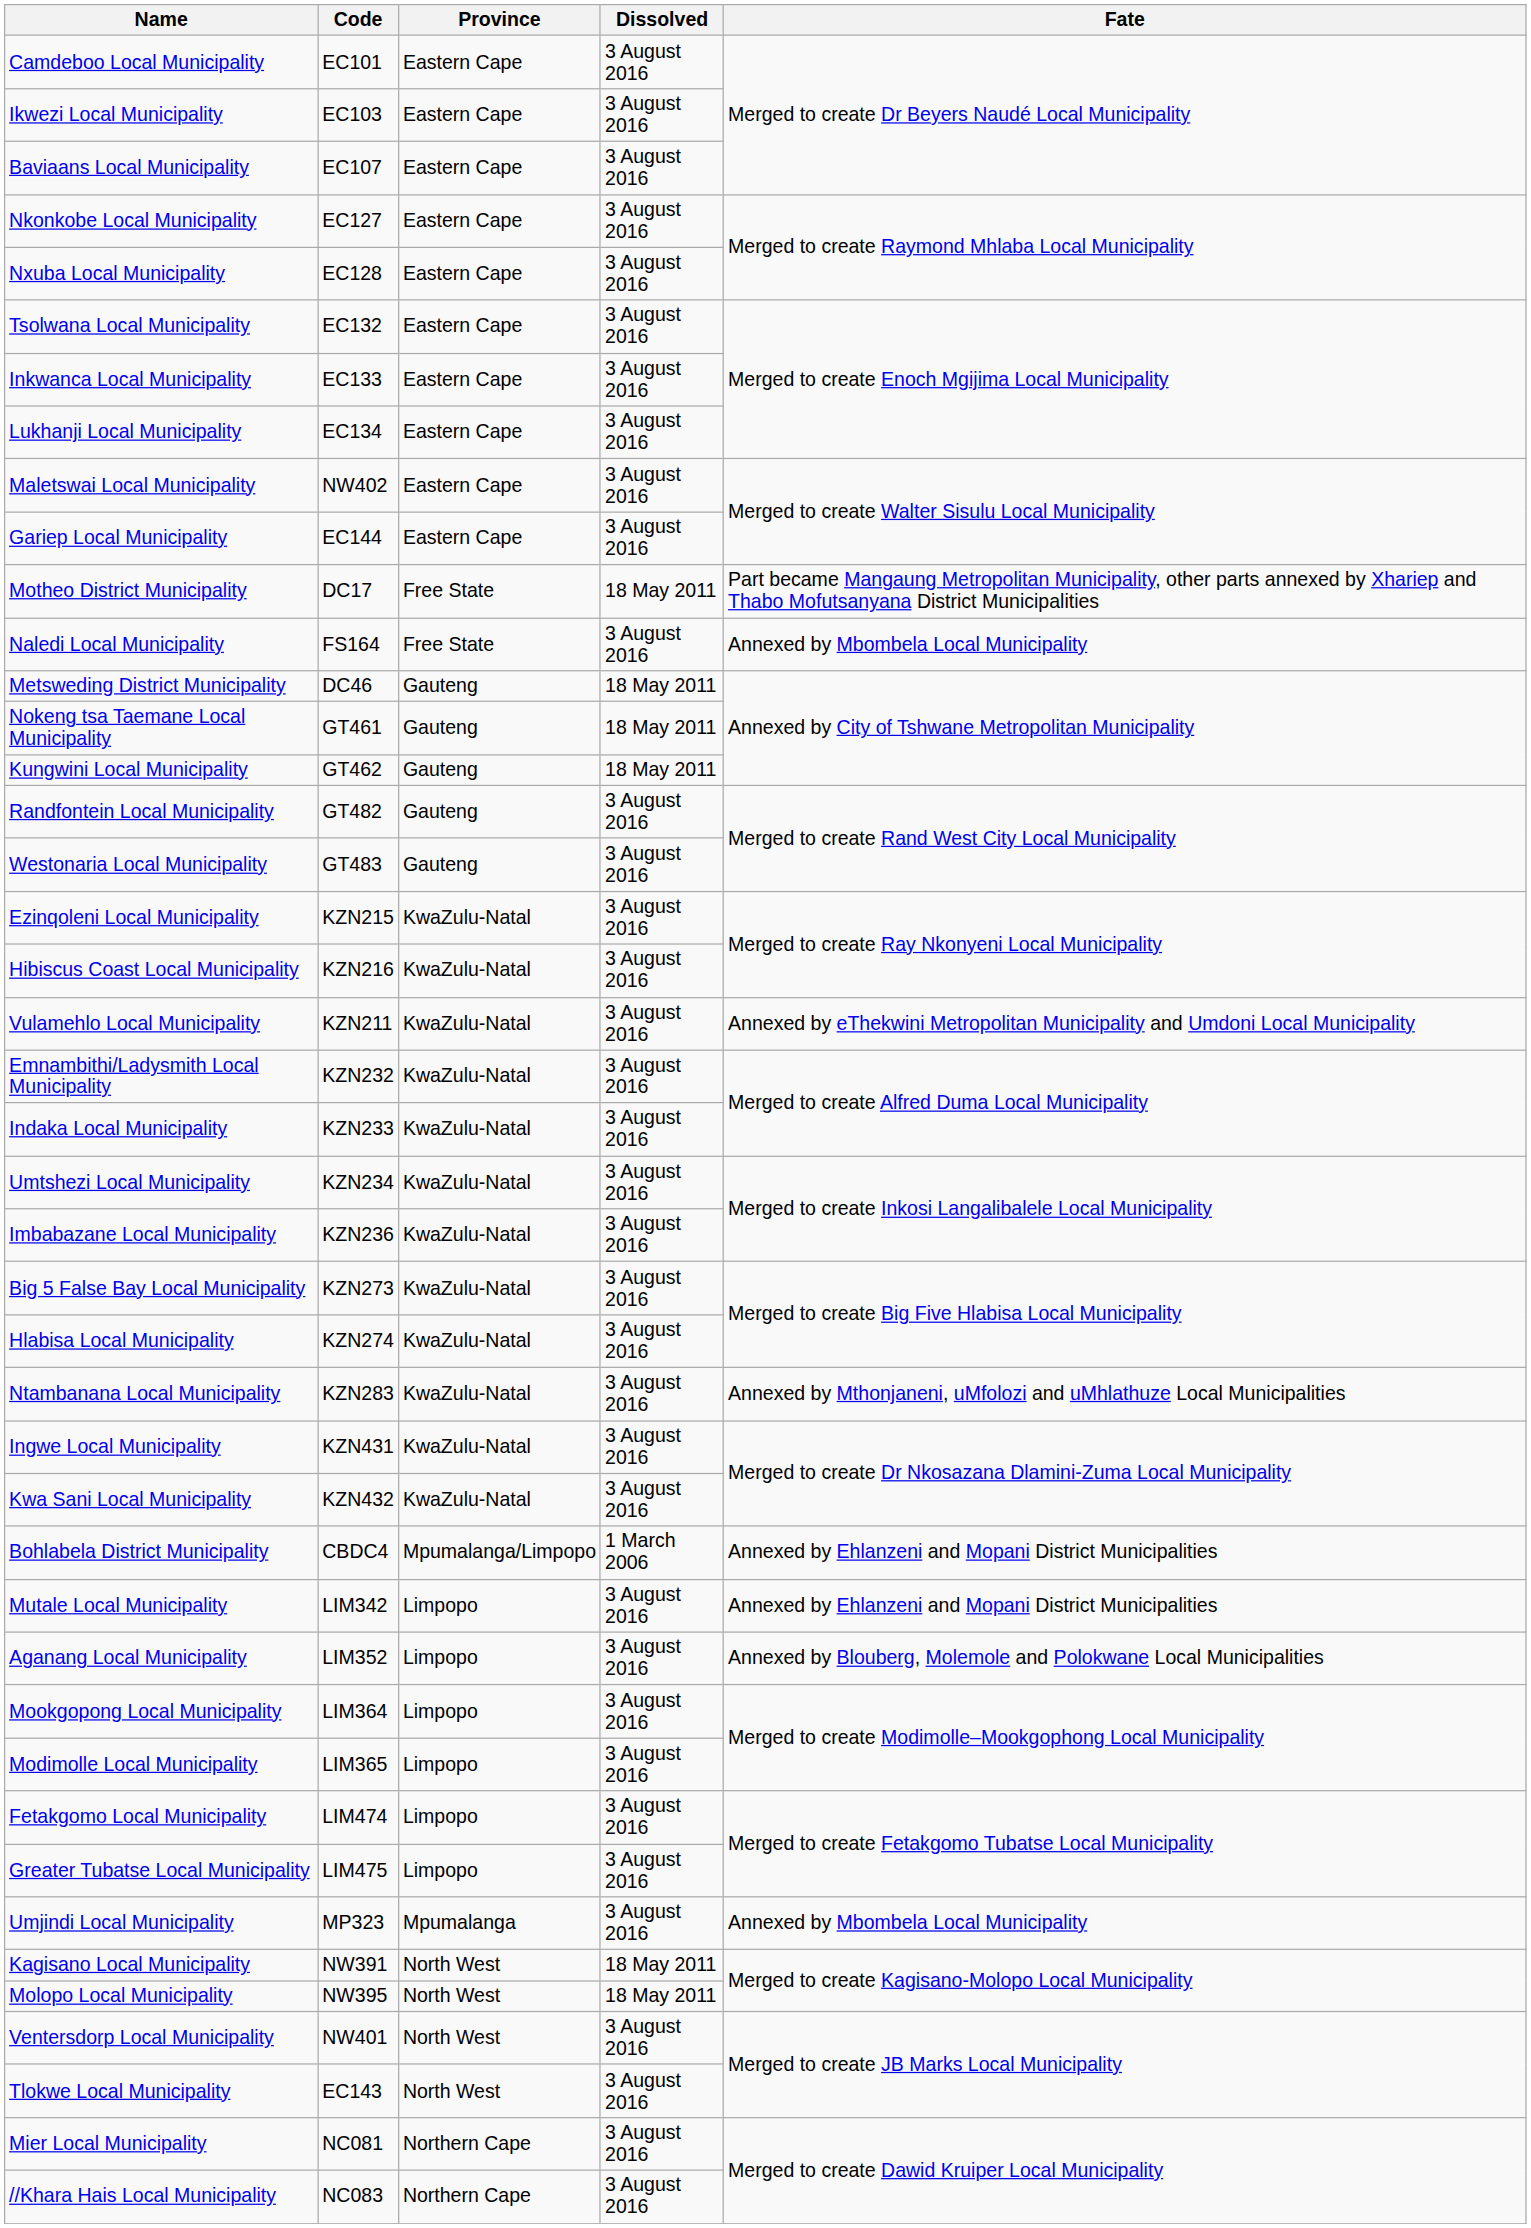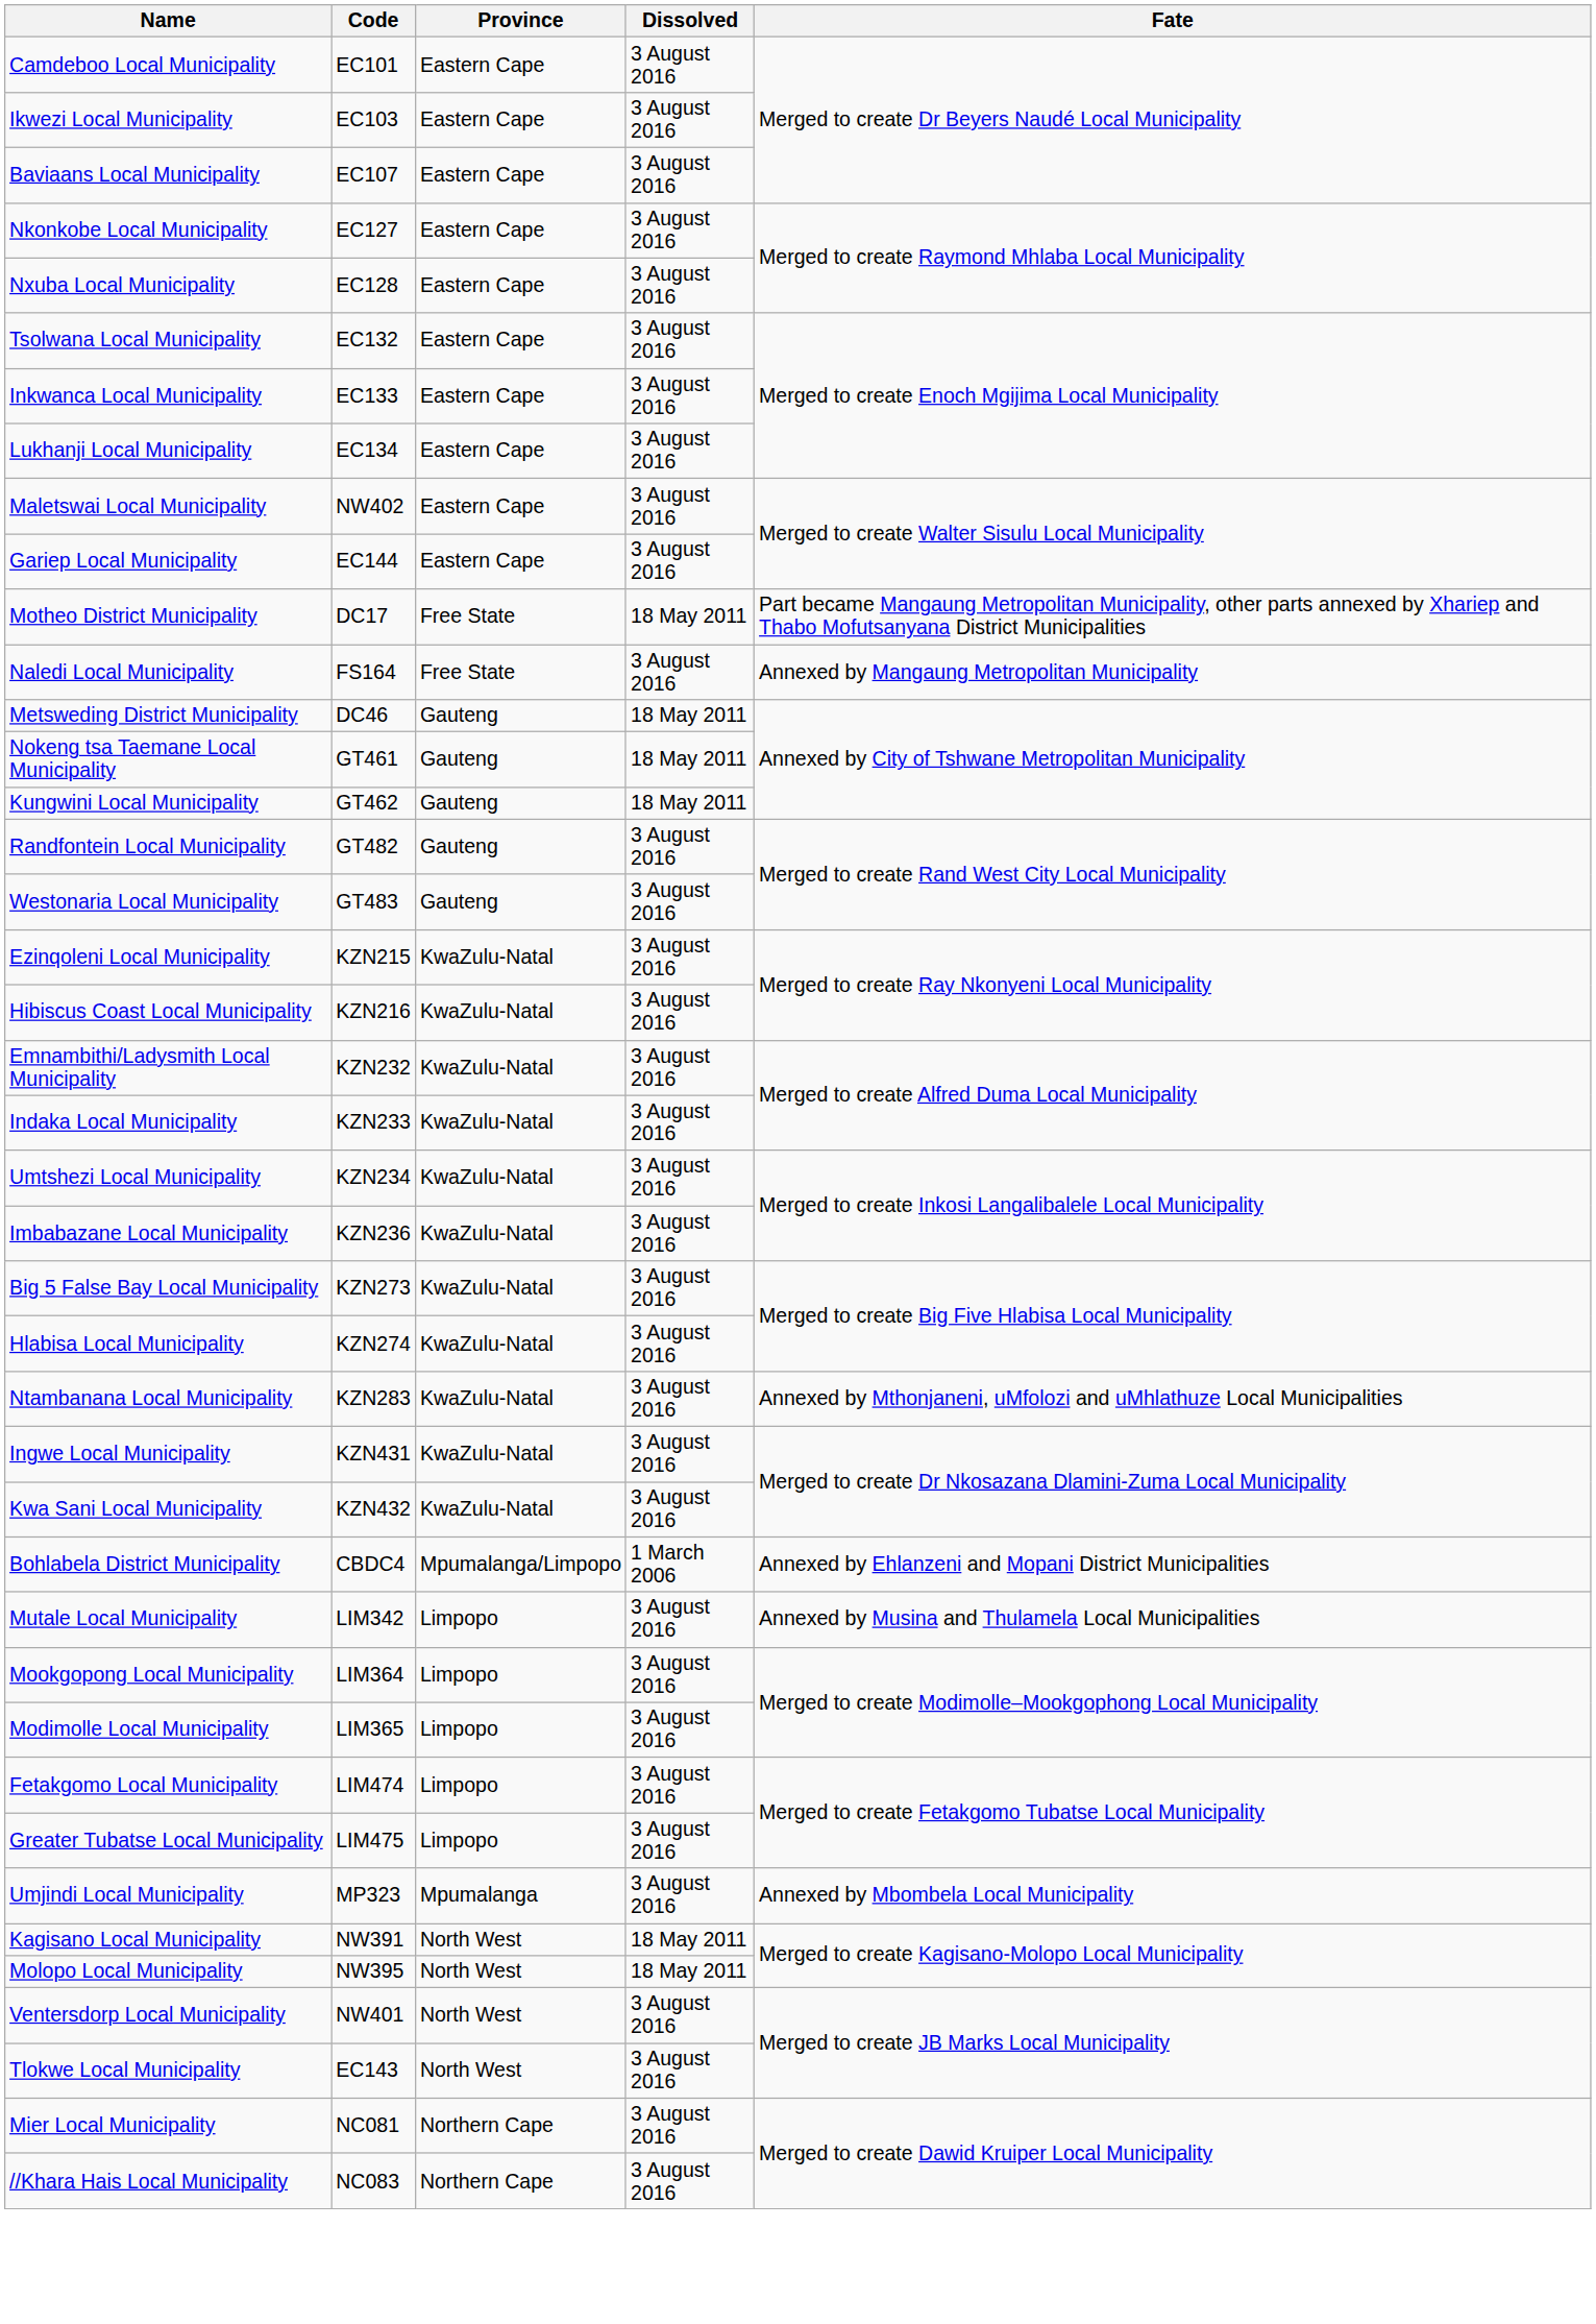 <table class="wikitable sortable static-row-numbers static-row-header-text">
 <tr>
 <th>Name</th>
 <th>Code</th>
 <th>Province</th>
 <th>Dissolved</th>
 <th>Fate</th>
 </tr>
 <tr>
 <td><a href='#'>Camdeboo Local Municipality</a></td>
 <td>EC101</td>
 <td>Eastern Cape</td>
 <td>3 August 2016</td>
 <td rowspan=3>Merged to create <a href='#'>Dr Beyers Naudé Local Municipality</a></td>
 </tr>
 <tr>
 <td><a href='#'>Ikwezi Local Municipality</a></td>
 <td>EC103</td>
 <td>Eastern Cape</td>
 <td>3 August 2016</td>
 </tr>
 <tr>
 <td><a href='#'>Baviaans Local Municipality</a></td>
 <td>EC107</td>
 <td>Eastern Cape</td>
 <td>3 August 2016</td>
 </tr>
 <tr>
 <td><a href='#'>Nkonkobe Local Municipality</a></td>
 <td>EC127</td>
 <td>Eastern Cape</td>
 <td>3 August 2016</td>
 <td rowspan=2>Merged to create <a href='#'>Raymond Mhlaba Local Municipality</a></td>
 </tr>
 <tr>
 <td><a href='#'>Nxuba Local Municipality</a></td>
 <td>EC128</td>
 <td>Eastern Cape</td>
 <td>3 August 2016</td>
 </tr>
 <tr>
 <td><a href='#'>Tsolwana Local Municipality</a></td>
 <td>EC132</td>
 <td>Eastern Cape</td>
 <td>3 August 2016</td>
 <td rowspan=3>Merged to create <a href='#'>Enoch Mgijima Local Municipality</a></td>
 </tr>
 <tr>
 <td><a href='#'>Inkwanca Local Municipality</a></td>
 <td>EC133</td>
 <td>Eastern Cape</td>
 <td>3 August 2016</td>
 </tr>
 <tr>
 <td><a href='#'>Lukhanji Local Municipality</a></td>
 <td>EC134</td>
 <td>Eastern Cape</td>
 <td>3 August 2016</td>
 </tr>
 <tr>
 <td><a href='#'>Maletswai Local Municipality</a></td>
 <td>NW402</td>
 <td>Eastern Cape</td>
 <td>3 August 2016</td>
 <td rowspan=2>Merged to create <a href='#'>Walter Sisulu Local Municipality</a></td>
 </tr>
 <tr>
 <td><a href='#'>Gariep Local Municipality</a></td>
 <td>EC144</td>
 <td>Eastern Cape</td>
 <td>3 August 2016</td>
 </tr>
 <tr>
 <td><a href='#'>Motheo District Municipality</a></td>
 <td>DC17</td>
 <td>Free State</td>
 <td>18 May 2011</td>
 <td>Part became <a href='#'>Mangaung Metropolitan Municipality</a>, other parts annexed by <a href='#'>Xhariep</a> and <a href='#'>Thabo Mofutsanyana</a> District Municipalities</td>
 </tr>
 <tr>
 <td><a href='#'>Naledi Local Municipality</a></td>
 <td>FS164</td>
 <td>Free State</td>
 <td>3 August 2016</td>
-<td>Annexed by <a href='#'>Mbombela Local Municipality</a></td>
+<td>Annexed by <a href='#'>Mangaung Metropolitan Municipality</a></td>
 </tr>
 <tr>
 <td><a href='#'>Metsweding District Municipality</a></td>
 <td>DC46</td>
 <td>Gauteng</td>
 <td>18 May 2011</td>
 <td rowspan=3>Annexed by <a href='#'>City of Tshwane Metropolitan Municipality</a></td>
 </tr>
 <tr>
 <td><a href='#'>Nokeng tsa Taemane Local Municipality</a></td>
 <td>GT461</td>
 <td>Gauteng</td>
 <td>18 May 2011</td>
 </tr>
 <tr>
 <td><a href='#'>Kungwini Local Municipality</a></td>
 <td>GT462</td>
 <td>Gauteng</td>
 <td>18 May 2011</td>
 </tr>
 <tr>
 <td><a href='#'>Randfontein Local Municipality</a></td>
 <td>GT482</td>
 <td>Gauteng</td>
 <td>3 August 2016</td>
 <td rowspan=2>Merged to create <a href='#'>Rand West City Local Municipality</a></td>
 </tr>
 <tr>
 <td><a href='#'>Westonaria Local Municipality</a></td>
 <td>GT483</td>
 <td>Gauteng</td>
 <td>3 August 2016</td>
 </tr>
 <tr>
 <td><a href='#'>Ezinqoleni Local Municipality</a></td>
 <td>KZN215</td>
 <td>KwaZulu-Natal</td>
 <td>3 August 2016</td>
 <td rowspan=2>Merged to create <a href='#'>Ray Nkonyeni Local Municipality</a></td>
 </tr>
 <tr>
 <td><a href='#'>Hibiscus Coast Local Municipality</a></td>
 <td>KZN216</td>
 <td>KwaZulu-Natal</td>
 <td>3 August 2016</td>
-</tr>
-<tr>
-<td><a href='#'>Vulamehlo Local Municipality</a></td>
-<td>KZN211</td>
-<td>KwaZulu-Natal</td>
-<td>3 August 2016</td>
-<td>Annexed by <a href='#'>eThekwini Metropolitan Municipality</a> and <a href='#'>Umdoni Local Municipality</a></td>
 </tr>
 <tr>
 <td><a href='#'>Emnambithi/Ladysmith Local Municipality</a></td>
 <td>KZN232</td>
 <td>KwaZulu-Natal</td>
 <td>3 August 2016</td>
 <td rowspan=2>Merged to create <a href='#'>Alfred Duma Local Municipality</a></td>
 </tr>
 <tr>
 <td><a href='#'>Indaka Local Municipality</a></td>
 <td>KZN233</td>
 <td>KwaZulu-Natal</td>
 <td>3 August 2016</td>
 </tr>
 <tr>
 <td><a href='#'>Umtshezi Local Municipality</a></td>
 <td>KZN234</td>
 <td>KwaZulu-Natal</td>
 <td>3 August 2016</td>
 <td rowspan=2>Merged to create <a href='#'>Inkosi Langalibalele Local Municipality</a></td>
 </tr>
 <tr>
 <td><a href='#'>Imbabazane Local Municipality</a></td>
 <td>KZN236</td>
 <td>KwaZulu-Natal</td>
 <td>3 August 2016</td>
 </tr>
 <tr>
 <td><a href='#'>Big 5 False Bay Local Municipality</a></td>
 <td>KZN273</td>
 <td>KwaZulu-Natal</td>
 <td>3 August 2016</td>
 <td rowspan=2>Merged to create <a href='#'>Big Five Hlabisa Local Municipality</a></td>
 </tr>
 <tr>
 <td><a href='#'>Hlabisa Local Municipality</a></td>
 <td>KZN274</td>
 <td>KwaZulu-Natal</td>
 <td>3 August 2016</td>
 </tr>
 <tr>
 <td><a href='#'>Ntambanana Local Municipality</a></td>
 <td>KZN283</td>
 <td>KwaZulu-Natal</td>
 <td>3 August 2016</td>
 <td>Annexed by <a href='#'>Mthonjaneni</a>, <a href='#'>uMfolozi</a> and <a href='#'>uMhlathuze</a> Local Municipalities</td>
 </tr>
 <tr>
 <td><a href='#'>Ingwe Local Municipality</a></td>
 <td>KZN431</td>
 <td>KwaZulu-Natal</td>
 <td>3 August 2016</td>
 <td rowspan=2>Merged to create <a href='#'>Dr Nkosazana Dlamini-Zuma Local Municipality</a></td>
 </tr>
 <tr>
 <td><a href='#'>Kwa Sani Local Municipality</a></td>
 <td>KZN432</td>
 <td>KwaZulu-Natal</td>
 <td>3 August 2016</td>
 </tr>
 <tr>
 <td><a href='#'>Bohlabela District Municipality</a></td>
 <td>CBDC4</td>
 <td>Mpumalanga/Limpopo</td>
 <td>1 March 2006</td>
 <td>Annexed by <a href='#'>Ehlanzeni</a> and <a href='#'>Mopani</a> District Municipalities</td>
 </tr>
 <tr>
 <td><a href='#'>Mutale Local Municipality</a></td>
 <td>LIM342</td>
 <td>Limpopo</td>
 <td>3 August 2016</td>
-<td>Annexed by <a href='#'>Ehlanzeni</a> and <a href='#'>Mopani</a> District Municipalities</td>
-</tr>
-<tr>
-<td><a href='#'>Aganang Local Municipality</a></td>
-<td>LIM352</td>
-<td>Limpopo</td>
-<td>3 August 2016</td>
-<td>Annexed by <a href='#'>Blouberg</a>, <a href='#'>Molemole</a> and <a href='#'>Polokwane</a> Local Municipalities</td>
+<td>Annexed by <a href='#'>Musina</a> and <a href='#'>Thulamela</a> Local Municipalities</td>
 </tr>
 <tr>
 <td><a href='#'>Mookgopong Local Municipality</a></td>
 <td>LIM364</td>
 <td>Limpopo</td>
 <td>3 August 2016</td>
 <td rowspan=2>Merged to create <a href='#'>Modimolle–Mookgophong Local Municipality</a></td>
 </tr>
 <tr>
 <td><a href='#'>Modimolle Local Municipality</a></td>
 <td>LIM365</td>
 <td>Limpopo</td>
 <td>3 August 2016</td>
 </tr>
 <tr>
 <td><a href='#'>Fetakgomo Local Municipality</a></td>
 <td>LIM474</td>
 <td>Limpopo</td>
 <td>3 August 2016</td>
 <td rowspan=2>Merged to create <a href='#'>Fetakgomo Tubatse Local Municipality</a></td>
 </tr>
 <tr>
 <td><a href='#'>Greater Tubatse Local Municipality</a></td>
 <td>LIM475</td>
 <td>Limpopo</td>
 <td>3 August 2016</td>
 </tr>
 <tr>
 <td><a href='#'>Umjindi Local Municipality</a></td>
 <td>MP323</td>
 <td>Mpumalanga</td>
 <td>3 August 2016</td>
 <td>Annexed by <a href='#'>Mbombela Local Municipality</a></td>
 </tr>
 <tr>
 <td><a href='#'>Kagisano Local Municipality</a></td>
 <td>NW391</td>
 <td>North West</td>
 <td>18 May 2011</td>
 <td rowspan=2>Merged to create <a href='#'>Kagisano-Molopo Local Municipality</a></td>
 </tr>
 <tr>
 <td><a href='#'>Molopo Local Municipality</a></td>
 <td>NW395</td>
 <td>North West</td>
 <td>18 May 2011</td>
 </tr>
 <tr>
 <td><a href='#'>Ventersdorp Local Municipality</a></td>
 <td>NW401</td>
 <td>North West</td>
 <td>3 August 2016</td>
 <td rowspan=2>Merged to create <a href='#'>JB Marks Local Municipality</a></td>
 </tr>
 <tr>
 <td><a href='#'>Tlokwe Local Municipality</a></td>
 <td>EC143</td>
 <td>North West</td>
 <td>3 August 2016</td>
 </tr>
 <tr>
 <td><a href='#'>Mier Local Municipality</a></td>
 <td>NC081</td>
 <td>Northern Cape</td>
 <td>3 August 2016</td>
 <td rowspan=2>Merged to create <a href='#'>Dawid Kruiper Local Municipality</a></td>
 </tr>
 <tr>
 <td><a href='#'>//Khara Hais Local Municipality</a></td>
 <td>NC083</td>
 <td>Northern Cape</td>
 <td>3 August 2016</td>
 </tr>
 </table>
